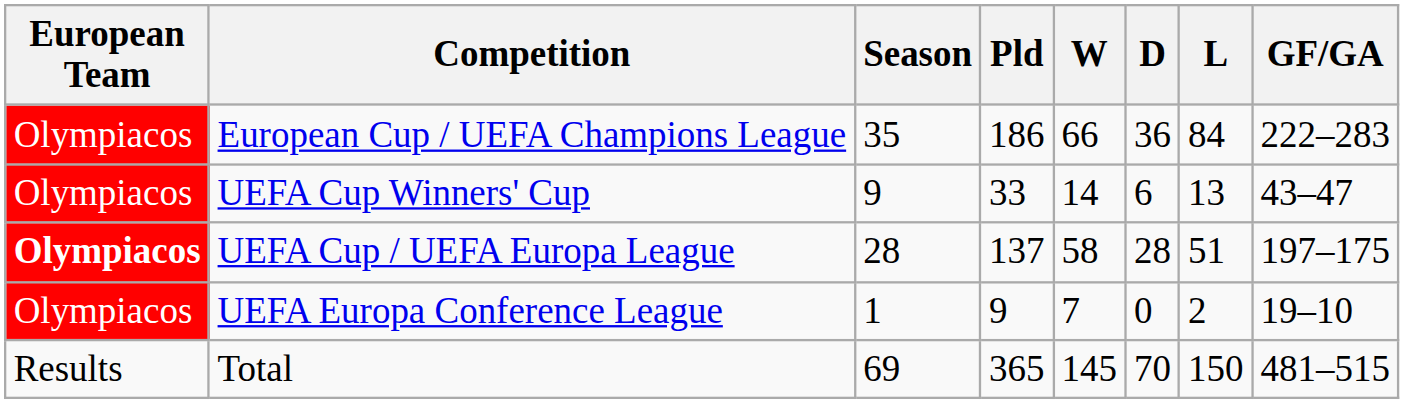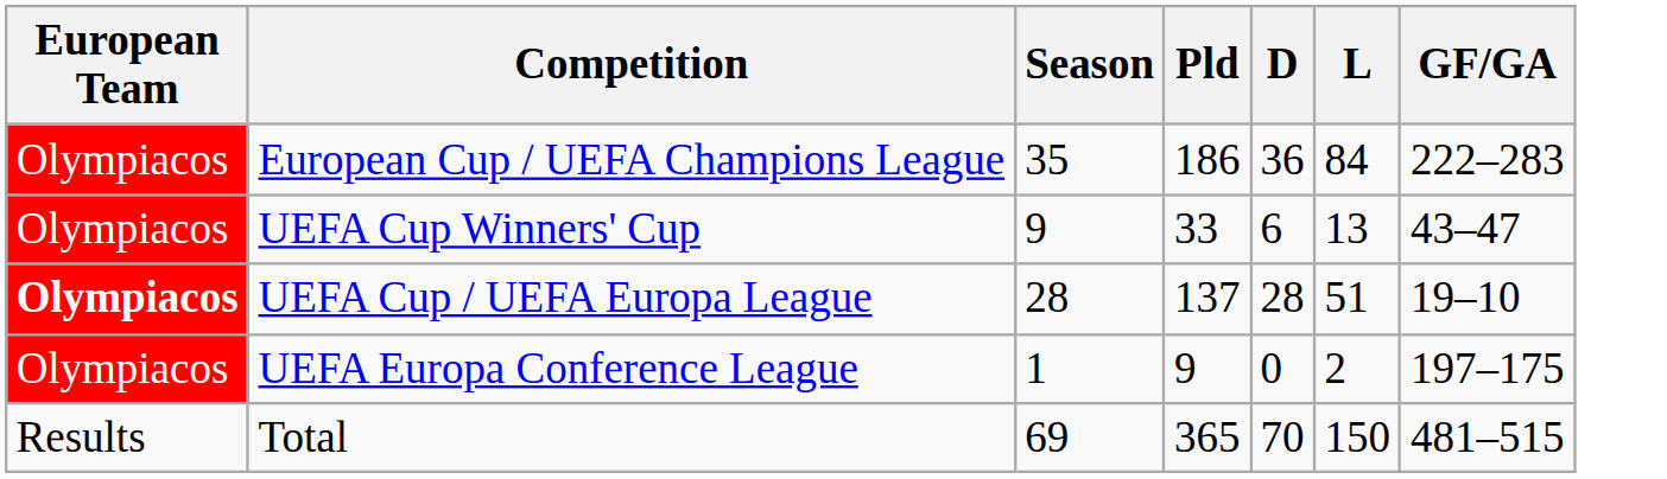 <table class="wikitable">
 <tr>
 <th>European<br>Team</th>
 <th>Competition</th>
 <th>Season</th>
 <th>Pld</th>
-<th>W</th>
 <th>D</th>
 <th>L</th>
 <th>GF/GA</th>
 </tr>
 <tr>
 <td style="background:#f00; color:#fff;">Olympiacos</td>
 <td style="color:#000;"><a href='#'>European Cup / UEFA Champions League</a></td>
 <td>35</td>
 <td>186</td>
-<td>66</td>
 <td>36</td>
 <td>84</td>
 <td>222–283</td>
 </tr>
 <tr>
 <td style="background:#f00; color:#fff;">Olympiacos</td>
 <td style="color:#000;"><a href='#'>UEFA Cup Winners' Cup</a></td>
 <td>9</td>
 <td>33</td>
-<td>14</td>
 <td>6</td>
 <td>13</td>
 <td>43–47</td>
 </tr>
 <tr>
 <td style="background:#f00; color:#fff;"><strong>Olympiacos</strong></td>
 <td style="color:#000;"><a href='#'>UEFA Cup / UEFA Europa League</a></td>
 <td>28</td>
 <td>137</td>
-<td>58</td>
 <td>28</td>
 <td>51</td>
-<td>197–175</td>
+<td>19–10</td>
 </tr>
 <tr>
 <td style="background:#f00; color:#fff;">Olympiacos</td>
 <td style="color:#000;"><a href='#'>UEFA Europa Conference League</a></td>
 <td>1</td>
 <td>9</td>
-<td>7</td>
 <td>0</td>
 <td>2</td>
-<td>19–10</td>
+<td>197–175</td>
 </tr>
 <tr>
 <td style="color:#000;">Results</td>
 <td style="color:#000;">Total</td>
 <td>69</td>
 <td>365</td>
-<td>145</td>
 <td>70</td>
 <td>150</td>
 <td>481–515</td>
 </tr>
 </table>
